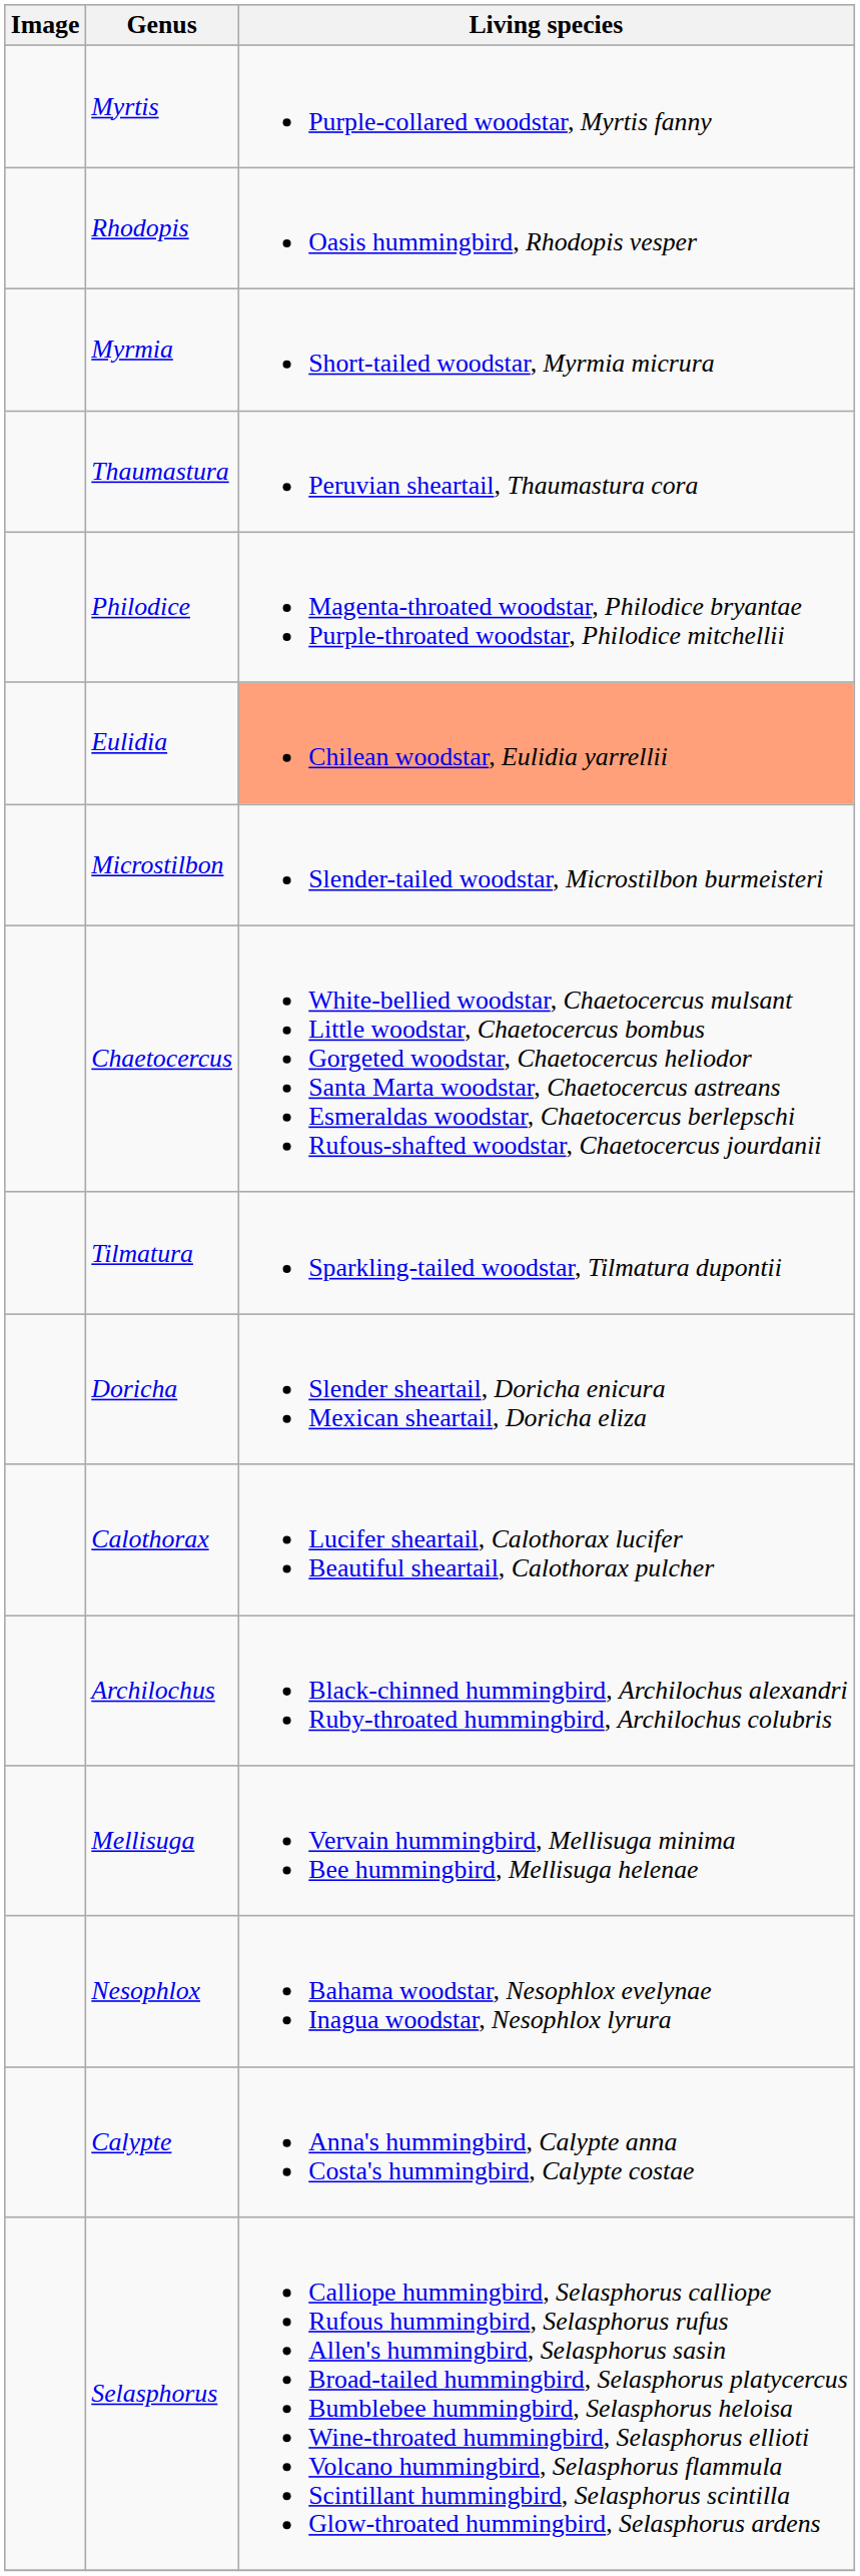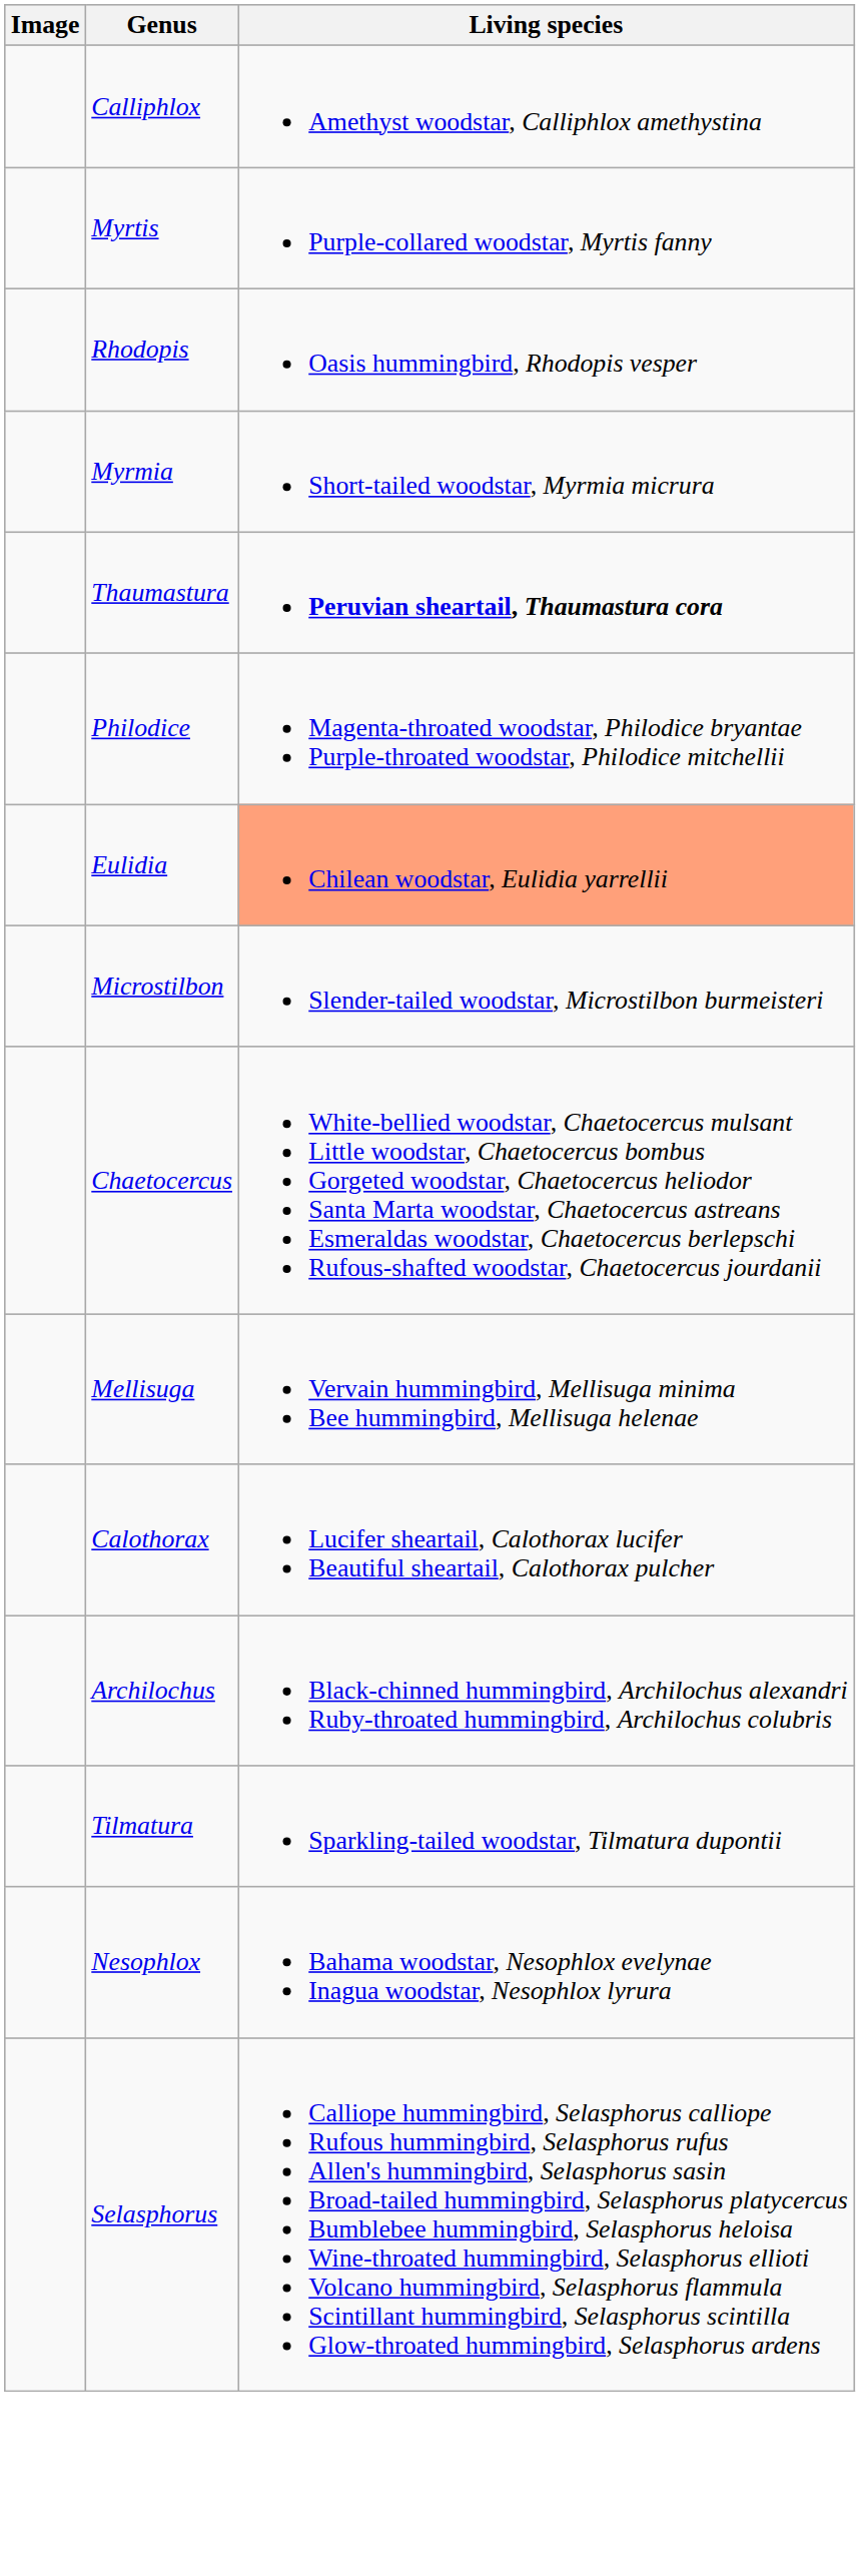 <table class="wikitable">
 <tr>
 <th>Image</th>
 <th>Genus</th>
 <th>Living species</th>
+</tr>
+<tr>
+<td></td>
+<td><em><a href='#'>Calliphlox</a></em></td>
+<td><br><ul><li><a href='#'>Amethyst woodstar</a>, <em>Calliphlox amethystina</em></li></ul></td>
 </tr>
 <tr>
 <td></td>
 <td><em><a href='#'>Myrtis</a></em></td>
 <td><br><ul><li><a href='#'>Purple-collared woodstar</a>, <em>Myrtis fanny</em></li></ul></td>
 </tr>
 <tr>
 <td></td>
 <td><em><a href='#'>Rhodopis</a></em></td>
 <td><br><ul><li><a href='#'>Oasis hummingbird</a>, <em>Rhodopis vesper</em></li></ul></td>
 </tr>
 <tr>
 <td></td>
 <td><em><a href='#'>Myrmia</a></em></td>
 <td><br><ul><li><a href='#'>Short-tailed woodstar</a>, <em>Myrmia micrura</em></li></ul></td>
 </tr>
 <tr>
 <td></td>
 <td><em><a href='#'>Thaumastura</a></em></td>
-<td><br><ul><li><a href='#'>Peruvian sheartail</a>, <em>Thaumastura cora</em></li></ul></td>
+<td><strong><br><ul><li><a href='#'>Peruvian sheartail</a>, <em>Thaumastura cora</em></li></ul></strong></td>
 </tr>
 <tr>
 <td></td>
 <td><em><a href='#'>Philodice</a></em></td>
 <td><br><ul><li><a href='#'>Magenta-throated woodstar</a>, <em>Philodice bryantae</em></li><li><a href='#'>Purple-throated woodstar</a>, <em>Philodice mitchellii</em></li></ul></td>
 </tr>
 <tr>
 <td></td>
 <td><em><a href='#'>Eulidia</a></em></td>
 <td style="background: lightsalmon;"><br><ul><li><a href='#'>Chilean woodstar</a>, <em>Eulidia yarrellii</em></li></ul></td>
 </tr>
 <tr>
 <td></td>
 <td><em><a href='#'>Microstilbon</a></em></td>
 <td><br><ul><li><a href='#'>Slender-tailed woodstar</a>, <em>Microstilbon burmeisteri</em></li></ul></td>
 </tr>
 <tr>
 <td></td>
 <td><em><a href='#'>Chaetocercus</a></em></td>
 <td><br><ul><li><a href='#'>White-bellied woodstar</a>, <em>Chaetocercus mulsant</em></li><li><a href='#'>Little woodstar</a>, <em>Chaetocercus bombus</em></li><li><a href='#'>Gorgeted woodstar</a>, <em>Chaetocercus heliodor</em></li><li><a href='#'>Santa Marta woodstar</a>, <em>Chaetocercus astreans</em></li><li><a href='#'>Esmeraldas woodstar</a>, <em>Chaetocercus berlepschi</em></li><li><a href='#'>Rufous-shafted woodstar</a>, <em>Chaetocercus jourdanii</em></li></ul></td>
 </tr>
 <tr>
 <td></td>
-<td><em><a href='#'>Tilmatura</a></em></td>
-<td><br><ul><li><a href='#'>Sparkling-tailed woodstar</a>, <em>Tilmatura dupontii</em></li></ul></td>
-</tr>
-<tr>
-<td></td>
-<td><em><a href='#'>Doricha</a></em></td>
-<td><br><ul><li><a href='#'>Slender sheartail</a>, <em>Doricha enicura</em></li><li><a href='#'>Mexican sheartail</a>, <em>Doricha eliza</em></li></ul></td>
+<td><em><a href='#'>Mellisuga</a></em></td>
+<td><br><ul><li><a href='#'>Vervain hummingbird</a>, <em>Mellisuga minima</em></li><li><a href='#'>Bee hummingbird</a>, <em>Mellisuga helenae</em></li></ul></td>
 </tr>
 <tr>
 <td></td>
 <td><em><a href='#'>Calothorax</a></em></td>
 <td><br><ul><li><a href='#'>Lucifer sheartail</a>, <em>Calothorax lucifer</em></li><li><a href='#'>Beautiful sheartail</a>, <em>Calothorax pulcher</em></li></ul></td>
 </tr>
 <tr>
 <td></td>
 <td><em><a href='#'>Archilochus</a></em></td>
 <td><br><ul><li><a href='#'>Black-chinned hummingbird</a>, <em>Archilochus alexandri</em></li><li><a href='#'>Ruby-throated hummingbird</a>, <em>Archilochus colubris</em></li></ul></td>
 </tr>
 <tr>
 <td></td>
-<td><em><a href='#'>Mellisuga</a></em></td>
-<td><br><ul><li><a href='#'>Vervain hummingbird</a>, <em>Mellisuga minima</em></li><li><a href='#'>Bee hummingbird</a>, <em>Mellisuga helenae</em></li></ul></td>
+<td><em><a href='#'>Tilmatura</a></em></td>
+<td><br><ul><li><a href='#'>Sparkling-tailed woodstar</a>, <em>Tilmatura dupontii</em></li></ul></td>
 </tr>
 <tr>
 <td></td>
 <td><em><a href='#'>Nesophlox</a></em></td>
 <td><br><ul><li><a href='#'>Bahama woodstar</a>, <em>Nesophlox evelynae</em></li><li><a href='#'>Inagua woodstar</a>, <em>Nesophlox lyrura</em></li></ul></td>
-</tr>
-<tr>
-<td></td>
-<td><em><a href='#'>Calypte</a></em></td>
-<td><br><ul><li><a href='#'>Anna's hummingbird</a>, <em>Calypte anna</em></li><li><a href='#'>Costa's hummingbird</a>, <em>Calypte costae</em></li></ul></td>
 </tr>
 <tr>
 <td></td>
 <td><em><a href='#'>Selasphorus</a></em></td>
 <td><br><ul><li><a href='#'>Calliope hummingbird</a>,  <em>Selasphorus calliope</em></li><li><a href='#'>Rufous hummingbird</a>, <em>Selasphorus rufus</em></li><li><a href='#'>Allen's hummingbird</a>, <em>Selasphorus sasin</em></li><li><a href='#'>Broad-tailed hummingbird</a>, <em>Selasphorus platycercus</em></li><li><a href='#'>Bumblebee hummingbird</a>, <em>Selasphorus heloisa</em></li><li><a href='#'>Wine-throated hummingbird</a>, <em>Selasphorus ellioti</em></li><li><a href='#'>Volcano hummingbird</a>, <em>Selasphorus flammula</em></li><li><a href='#'>Scintillant hummingbird</a>, <em>Selasphorus scintilla</em></li><li><a href='#'>Glow-throated hummingbird</a>, <em>Selasphorus ardens</em></li></ul></td>
 </tr>
 <tr>
 </tr>
 </table>
